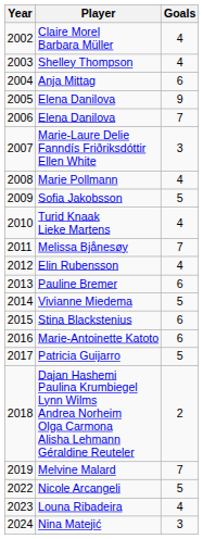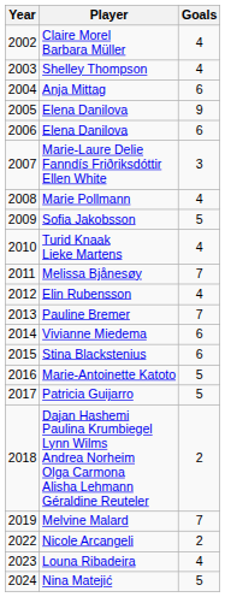 <table class="wikitable">
 <tr>
 <th>Year</th>
 <th>Player</th>
 <th>Goals</th>
 </tr>
 <tr>
 <td>2002</td>
 <td> <a href='#'>Claire Morel</a><br> <a href='#'>Barbara Müller</a></td>
 <td align=center>4</td>
 </tr>
 <tr>
 <td>2003</td>
 <td> <a href='#'>Shelley Thompson</a></td>
 <td align=center>4</td>
 </tr>
 <tr>
 <td>2004</td>
 <td> <a href='#'>Anja Mittag</a></td>
 <td align=center>6</td>
 </tr>
 <tr>
 <td>2005</td>
 <td> <a href='#'>Elena Danilova</a></td>
 <td align=center>9</td>
 </tr>
 <tr>
 <td>2006</td>
 <td> <a href='#'>Elena Danilova</a></td>
-<td align=center>7</td>
+<td align=center>6</td>
 </tr>
 <tr>
 <td>2007</td>
 <td> <a href='#'>Marie-Laure Delie</a><br> <a href='#'>Fanndís Friðriksdóttir</a> <br> <a href='#'>Ellen White</a></td>
 <td align=center>3</td>
 </tr>
 <tr>
 <td>2008</td>
 <td> <a href='#'>Marie Pollmann</a></td>
 <td align=center>4</td>
 </tr>
 <tr>
 <td>2009</td>
 <td> <a href='#'>Sofia Jakobsson</a></td>
 <td align=center>5</td>
 </tr>
 <tr>
 <td>2010</td>
 <td> <a href='#'>Turid Knaak</a> <br> <a href='#'>Lieke Martens</a></td>
 <td align=center>4</td>
 </tr>
 <tr>
 <td>2011</td>
 <td> <a href='#'>Melissa Bjånesøy</a></td>
 <td align=center>7</td>
 </tr>
 <tr>
 <td>2012</td>
 <td> <a href='#'>Elin Rubensson</a></td>
 <td align=center>4</td>
 </tr>
 <tr>
 <td>2013</td>
 <td> <a href='#'>Pauline Bremer</a></td>
-<td align=center>6</td>
+<td align=center>7</td>
 </tr>
 <tr>
 <td>2014</td>
 <td> <a href='#'>Vivianne Miedema</a></td>
-<td align=center>5</td>
+<td align=center>6</td>
 </tr>
 <tr>
 <td>2015</td>
 <td> <a href='#'>Stina Blackstenius</a></td>
 <td align=center>6</td>
 </tr>
 <tr>
 <td>2016</td>
 <td> <a href='#'>Marie-Antoinette Katoto</a></td>
-<td align=center>6</td>
+<td align=center>5</td>
 </tr>
 <tr>
 <td>2017</td>
 <td> <a href='#'>Patricia Guijarro</a></td>
 <td align=center>5</td>
 </tr>
 <tr>
 <td>2018</td>
 <td> <a href='#'>Dajan Hashemi</a><br> <a href='#'>Paulina Krumbiegel</a><br> <a href='#'>Lynn Wilms</a><br> <a href='#'>Andrea Norheim</a><br> <a href='#'>Olga Carmona</a><br> <a href='#'>Alisha Lehmann</a><br> <a href='#'>Géraldine Reuteler</a></td>
 <td align=center>2</td>
 </tr>
 <tr>
 <td>2019</td>
 <td> <a href='#'>Melvine Malard</a></td>
 <td align=center>7</td>
 </tr>
 <tr>
 <td>2022</td>
 <td> <a href='#'>Nicole Arcangeli</a></td>
-<td align=center>5</td>
+<td align=center>2</td>
 </tr>
 <tr>
 <td>2023</td>
 <td> <a href='#'>Louna Ribadeira</a></td>
 <td align=center>4</td>
 </tr>
 <tr>
 <td>2024</td>
 <td> <a href='#'>Nina Matejić</a></td>
-<td align=center>3</td>
+<td align=center>5</td>
 </tr>
 </table>
